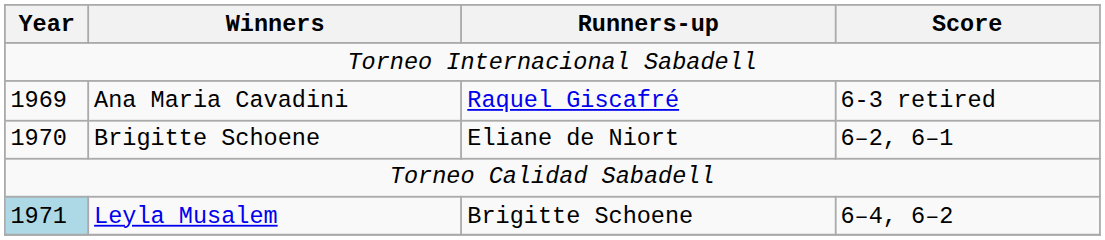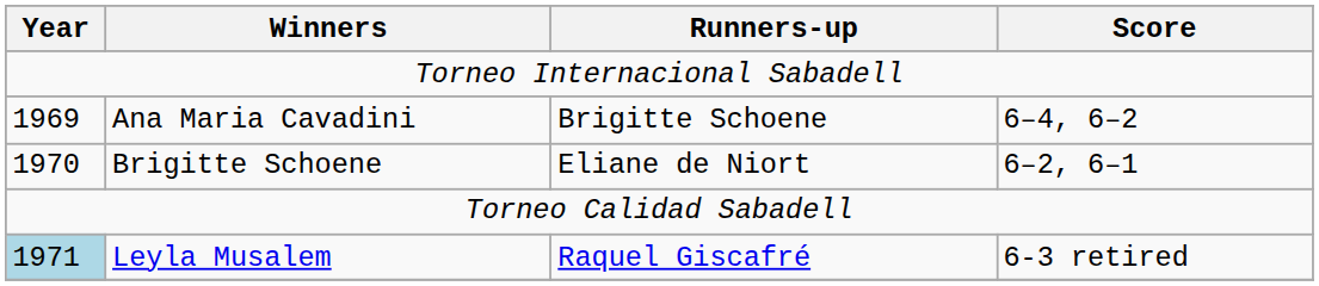 <table class="wikitable">
 <tr>
 <th style="width:40px">Year</th>
 <th style="width:200px">Winners</th>
 <th style="width:200px">Runners-up</th>
 <th style="width:140px" class="unsortable">Score</th>
 </tr>
 <tr>
 <td colspan=4 align=center><em>Torneo Internacional Sabadell</em></td>
 </tr>
 <tr>
 <td>1969</td>
 <td> Ana Maria Cavadini</td>
-<td>  <a href='#'>Raquel Giscafré</a></td>
-<td>6-3 retired</td>
+<td> Brigitte Schoene</td>
+<td>6–4, 6–2</td>
 </tr>
 <tr>
 <td>1970</td>
 <td> Brigitte Schoene</td>
 <td> Eliane de Niort</td>
 <td>6–2, 6–1</td>
 </tr>
 <tr>
 <td colspan=4 align=center><em>Torneo Calidad Sabadell</em></td>
 </tr>
 <tr>
 <td style="background: lightblue;">1971</td>
 <td> <a href='#'>Leyla Musalem</a></td>
-<td> Brigitte Schoene</td>
-<td>6–4, 6–2</td>
+<td>  <a href='#'>Raquel Giscafré</a></td>
+<td>6-3 retired</td>
 </tr>
 <tr>
 </tr>
 </table>
